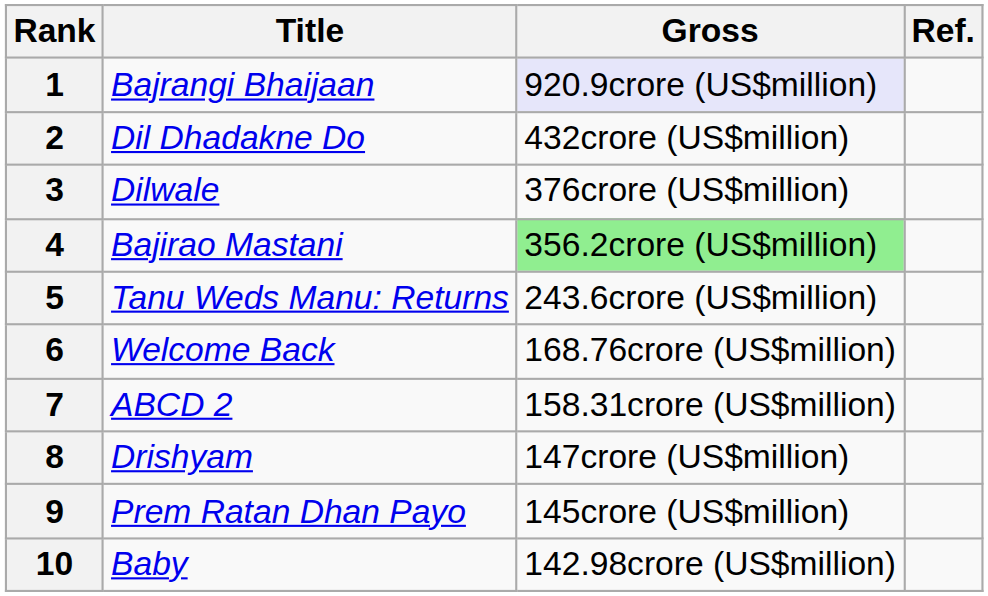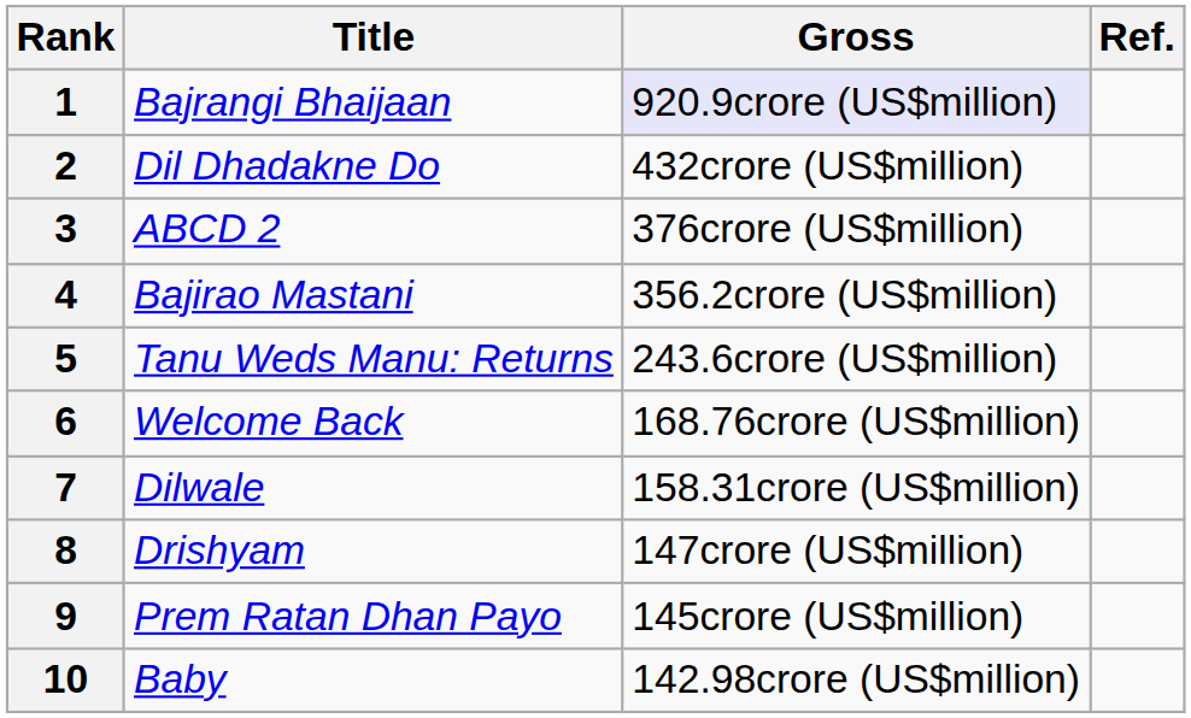 <table class="wikitable" style="margin:auto; margin:auto;">
 <tr>
 <th>Rank</th>
 <th>Title</th>
 <th>Gross</th>
 <th>Ref.</th>
 </tr>
 <tr>
 <th style="text-align:center;">1</th>
 <td><em><a href='#'>Bajrangi Bhaijaan</a></em></td>
 <td style="background: lavender;">920.9crore (US$million)</td>
 <td></td>
 </tr>
 <tr>
 <th style="text-align:center;">2</th>
 <td><em><a href='#'>Dil Dhadakne Do</a></em></td>
 <td>432crore (US$million)</td>
 <td></td>
 </tr>
 <tr>
 <th style="text-align:center;">3</th>
-<td><em><a href='#'>Dilwale</a></em></td>
+<td><em><a href='#'>ABCD 2</a></em></td>
 <td>376crore (US$million)</td>
 <td></td>
 </tr>
 <tr>
 <th style="text-align:center;">4</th>
 <td><em><a href='#'>Bajirao Mastani</a></em></td>
-<td style="background: lightgreen;">356.2crore (US$million)</td>
+<td>356.2crore (US$million)</td>
 <td></td>
 </tr>
 <tr>
 <th style="text-align:center;">5</th>
 <td><em><a href='#'>Tanu Weds Manu: Returns</a></em></td>
 <td>243.6crore (US$million)</td>
 <td></td>
 </tr>
 <tr>
 <th style="text-align:center;">6</th>
 <td><em><a href='#'>Welcome Back</a></em></td>
 <td>168.76crore (US$million)</td>
 <td></td>
 </tr>
 <tr>
 <th style="text-align:center;">7</th>
-<td><em><a href='#'>ABCD 2</a></em></td>
+<td><em><a href='#'>Dilwale</a></em></td>
 <td>158.31crore (US$million)</td>
 <td></td>
 </tr>
 <tr>
 <th style="text-align:center;">8</th>
 <td><a href='#'><em>Drishyam</em></a></td>
 <td>147crore (US$million)</td>
 <td></td>
 </tr>
 <tr>
 <th style="text-align:center;">9</th>
 <td><em><a href='#'>Prem Ratan Dhan Payo</a></em></td>
 <td>145crore (US$million)</td>
 <td></td>
 </tr>
 <tr>
 <th style="text-align:center;">10</th>
 <td><em><a href='#'>Baby</a></em></td>
 <td>142.98crore (US$million)</td>
 <td></td>
 </tr>
 </table>
